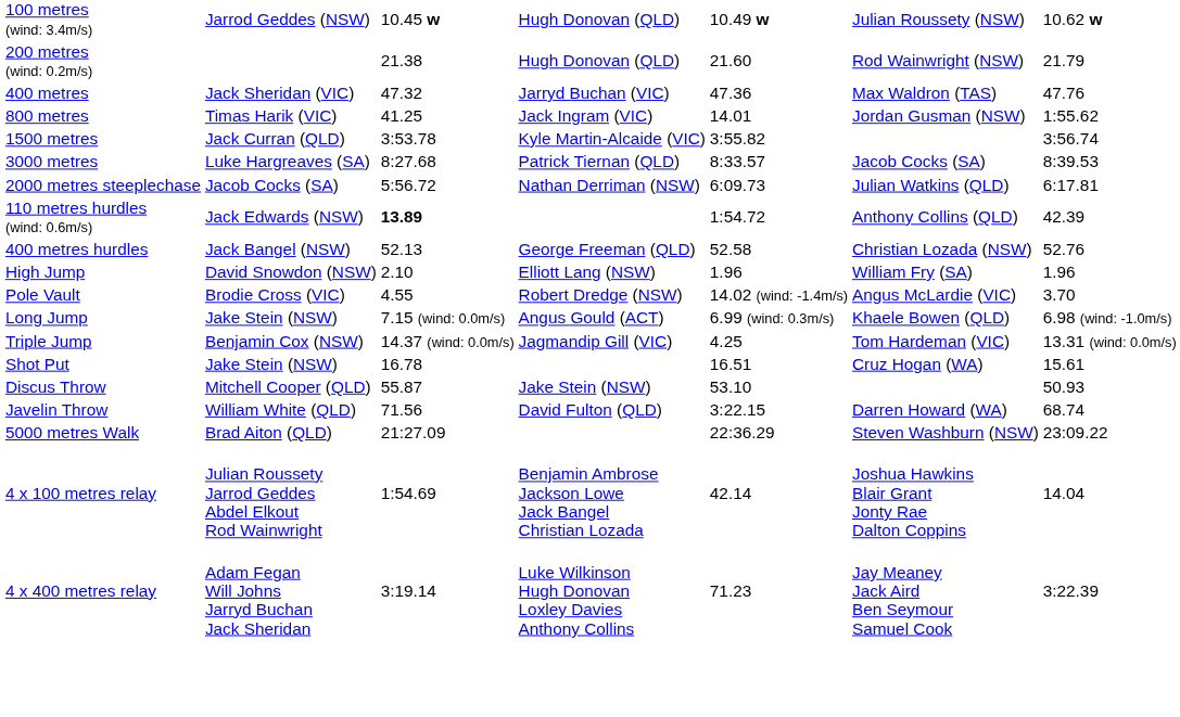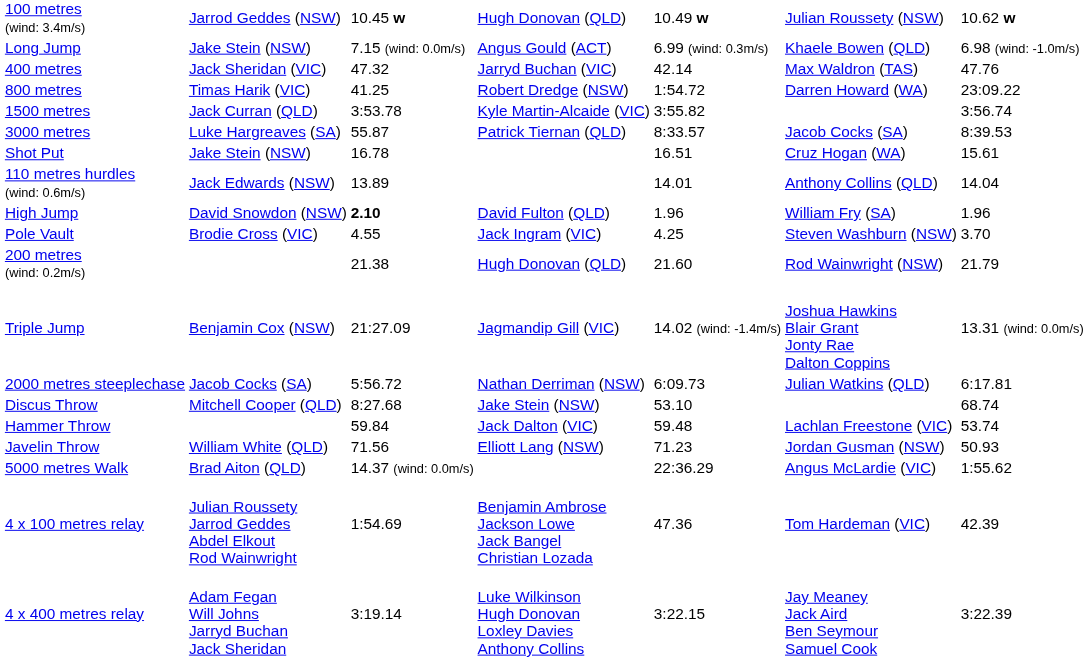 <table>
 <tr>
 <td><a href='#'>100 metres</a> <br> <small>(wind: 3.4m/s)</small></td>
 <td> <a href='#'>Jarrod Geddes</a> (<a href='#'>NSW</a>)</td>
 <td>10.45 <strong>w</strong></td>
 <td> <a href='#'>Hugh Donovan</a> (<a href='#'>QLD</a>)</td>
 <td>10.49 <strong>w</strong></td>
 <td> <a href='#'>Julian Roussety</a> (<a href='#'>NSW</a>)</td>
 <td>10.62 <strong>w</strong></td>
 </tr>
 <tr>
-<td><a href='#'>200 metres</a> <br> <small>(wind: 0.2m/s)</small></td>
-<td></td>
-<td>21.38</td>
-<td> <a href='#'>Hugh Donovan</a> (<a href='#'>QLD</a>)</td>
-<td>21.60</td>
-<td> <a href='#'>Rod Wainwright</a> (<a href='#'>NSW</a>)</td>
-<td>21.79</td>
+<td><a href='#'>Long Jump</a></td>
+<td> <a href='#'>Jake Stein</a> (<a href='#'>NSW</a>)</td>
+<td>7.15 <small>(wind: 0.0m/s)</small></td>
+<td> <a href='#'>Angus Gould</a> (<a href='#'>ACT</a>)</td>
+<td>6.99 <small>(wind: 0.3m/s)</small></td>
+<td> <a href='#'>Khaele Bowen</a> (<a href='#'>QLD</a>)</td>
+<td>6.98 <small>(wind: -1.0m/s)</small></td>
 </tr>
 <tr>
 <td><a href='#'>400 metres</a></td>
 <td> <a href='#'>Jack Sheridan</a> (<a href='#'>VIC</a>)</td>
 <td>47.32</td>
 <td> <a href='#'>Jarryd Buchan</a> (<a href='#'>VIC</a>)</td>
-<td>47.36</td>
+<td>42.14</td>
 <td> <a href='#'>Max Waldron</a> (<a href='#'>TAS</a>)</td>
 <td>47.76</td>
 </tr>
 <tr>
 <td><a href='#'>800 metres</a></td>
 <td> <a href='#'>Timas Harik</a> (<a href='#'>VIC</a>)</td>
 <td>41.25</td>
-<td> <a href='#'>Jack Ingram</a> (<a href='#'>VIC</a>)</td>
-<td>14.01</td>
-<td> <a href='#'>Jordan Gusman</a> (<a href='#'>NSW</a>)</td>
-<td>1:55.62</td>
+<td> <a href='#'>Robert Dredge</a> (<a href='#'>NSW</a>)</td>
+<td>1:54.72</td>
+<td> <a href='#'>Darren Howard</a> (<a href='#'>WA</a>)</td>
+<td>23:09.22</td>
 </tr>
 <tr>
 <td><a href='#'>1500 metres</a></td>
 <td> <a href='#'>Jack Curran</a> (<a href='#'>QLD</a>)</td>
 <td>3:53.78</td>
 <td> <a href='#'>Kyle Martin-Alcaide</a> (<a href='#'>VIC</a>)</td>
 <td>3:55.82</td>
 <td></td>
 <td>3:56.74</td>
 </tr>
 <tr>
 <td><a href='#'>3000 metres</a></td>
 <td> <a href='#'>Luke Hargreaves</a> (<a href='#'>SA</a>)</td>
-<td>8:27.68</td>
+<td>55.87</td>
 <td> <a href='#'>Patrick Tiernan</a> (<a href='#'>QLD</a>)</td>
 <td>8:33.57</td>
 <td> <a href='#'>Jacob Cocks</a> (<a href='#'>SA</a>)</td>
 <td>8:39.53</td>
+</tr>
+<tr>
+<td><a href='#'>Shot Put</a></td>
+<td> <a href='#'>Jake Stein</a> (<a href='#'>NSW</a>)</td>
+<td>16.78</td>
+<td></td>
+<td>16.51</td>
+<td> <a href='#'>Cruz Hogan</a> (<a href='#'>WA</a>)</td>
+<td>15.61</td>
+</tr>
+<tr>
+<td><a href='#'>110 metres hurdles</a> <br> <small>(wind: 0.6m/s)</small></td>
+<td> <a href='#'>Jack Edwards</a> (<a href='#'>NSW</a>)</td>
+<td>13.89</td>
+<td></td>
+<td>14.01</td>
+<td> <a href='#'>Anthony Collins</a> (<a href='#'>QLD</a>)</td>
+<td>14.04</td>
+</tr>
+<tr>
+<td><a href='#'>High Jump</a></td>
+<td> <a href='#'>David Snowdon</a> (<a href='#'>NSW</a>)</td>
+<td><strong>2.10</strong></td>
+<td> <a href='#'>David Fulton</a> (<a href='#'>QLD</a>)</td>
+<td>1.96</td>
+<td> <a href='#'>William Fry</a> (<a href='#'>SA</a>)</td>
+<td>1.96</td>
+</tr>
+<tr>
+<td><a href='#'>Pole Vault</a></td>
+<td> <a href='#'>Brodie Cross</a> (<a href='#'>VIC</a>)</td>
+<td>4.55</td>
+<td> <a href='#'>Jack Ingram</a> (<a href='#'>VIC</a>)</td>
+<td>4.25</td>
+<td> <a href='#'>Steven Washburn</a> (<a href='#'>NSW</a>)</td>
+<td>3.70</td>
+</tr>
+<tr>
+<td><a href='#'>200 metres</a> <br> <small>(wind: 0.2m/s)</small></td>
+<td></td>
+<td>21.38</td>
+<td> <a href='#'>Hugh Donovan</a> (<a href='#'>QLD</a>)</td>
+<td>21.60</td>
+<td> <a href='#'>Rod Wainwright</a> (<a href='#'>NSW</a>)</td>
+<td>21.79</td>
+</tr>
+<tr>
+<td><a href='#'>Triple Jump</a></td>
+<td> <a href='#'>Benjamin Cox</a> (<a href='#'>NSW</a>)</td>
+<td>21:27.09</td>
+<td> <a href='#'>Jagmandip Gill</a> (<a href='#'>VIC</a>)</td>
+<td>14.02 <small>(wind: -1.4m/s)</small></td>
+<td> <br> <a href='#'>Joshua Hawkins</a> <br> <a href='#'>Blair Grant</a> <br> <a href='#'>Jonty Rae</a> <br> <a href='#'>Dalton Coppins</a></td>
+<td>13.31 <small>(wind: 0.0m/s)</small></td>
 </tr>
 <tr>
 <td><a href='#'>2000 metres steeplechase</a></td>
 <td> <a href='#'>Jacob Cocks</a> (<a href='#'>SA</a>)</td>
 <td>5:56.72</td>
 <td> <a href='#'>Nathan Derriman</a> (<a href='#'>NSW</a>)</td>
 <td>6:09.73</td>
 <td> <a href='#'>Julian Watkins</a> (<a href='#'>QLD</a>)</td>
 <td>6:17.81</td>
 </tr>
 <tr>
-<td><a href='#'>110 metres hurdles</a> <br> <small>(wind: 0.6m/s)</small></td>
-<td> <a href='#'>Jack Edwards</a> (<a href='#'>NSW</a>)</td>
-<td><strong>13.89</strong></td>
-<td></td>
-<td>1:54.72</td>
-<td> <a href='#'>Anthony Collins</a> (<a href='#'>QLD</a>)</td>
-<td>42.39</td>
-</tr>
-<tr>
-<td><a href='#'>400 metres hurdles</a></td>
-<td> <a href='#'>Jack Bangel</a> (<a href='#'>NSW</a>)</td>
-<td>52.13</td>
-<td> <a href='#'>George Freeman</a> (<a href='#'>QLD</a>)</td>
-<td>52.58</td>
-<td> <a href='#'>Christian Lozada</a> (<a href='#'>NSW</a>)</td>
-<td>52.76</td>
-</tr>
-<tr>
-<td><a href='#'>High Jump</a></td>
-<td> <a href='#'>David Snowdon</a> (<a href='#'>NSW</a>)</td>
-<td>2.10</td>
-<td> <a href='#'>Elliott Lang</a> (<a href='#'>NSW</a>)</td>
-<td>1.96</td>
-<td> <a href='#'>William Fry</a> (<a href='#'>SA</a>)</td>
-<td>1.96</td>
-</tr>
-<tr>
-<td><a href='#'>Pole Vault</a></td>
-<td> <a href='#'>Brodie Cross</a> (<a href='#'>VIC</a>)</td>
-<td>4.55</td>
-<td> <a href='#'>Robert Dredge</a> (<a href='#'>NSW</a>)</td>
-<td>14.02 <small>(wind: -1.4m/s)</small></td>
-<td> <a href='#'>Angus McLardie</a> (<a href='#'>VIC</a>)</td>
-<td>3.70</td>
-</tr>
-<tr>
-<td><a href='#'>Long Jump</a></td>
-<td> <a href='#'>Jake Stein</a> (<a href='#'>NSW</a>)</td>
-<td>7.15 <small>(wind: 0.0m/s)</small></td>
-<td> <a href='#'>Angus Gould</a> (<a href='#'>ACT</a>)</td>
-<td>6.99 <small>(wind: 0.3m/s)</small></td>
-<td> <a href='#'>Khaele Bowen</a> (<a href='#'>QLD</a>)</td>
-<td>6.98 <small>(wind: -1.0m/s)</small></td>
-</tr>
-<tr>
-<td><a href='#'>Triple Jump</a></td>
-<td> <a href='#'>Benjamin Cox</a> (<a href='#'>NSW</a>)</td>
-<td>14.37 <small>(wind: 0.0m/s)</small></td>
-<td> <a href='#'>Jagmandip Gill</a> (<a href='#'>VIC</a>)</td>
-<td>4.25</td>
-<td> <a href='#'>Tom Hardeman</a> (<a href='#'>VIC</a>)</td>
-<td>13.31 <small>(wind: 0.0m/s)</small></td>
-</tr>
-<tr>
-<td><a href='#'>Shot Put</a></td>
-<td> <a href='#'>Jake Stein</a> (<a href='#'>NSW</a>)</td>
-<td>16.78</td>
-<td></td>
-<td>16.51</td>
-<td> <a href='#'>Cruz Hogan</a> (<a href='#'>WA</a>)</td>
-<td>15.61</td>
-</tr>
-<tr>
 <td><a href='#'>Discus Throw</a></td>
 <td> <a href='#'>Mitchell Cooper</a> (<a href='#'>QLD</a>)</td>
-<td>55.87</td>
+<td>8:27.68</td>
 <td> <a href='#'>Jake Stein</a> (<a href='#'>NSW</a>)</td>
 <td>53.10</td>
 <td></td>
-<td>50.93</td>
+<td>68.74</td>
+</tr>
+<tr>
+<td><a href='#'>Hammer Throw</a></td>
+<td></td>
+<td>59.84</td>
+<td> <a href='#'>Jack Dalton</a> (<a href='#'>VIC</a>)</td>
+<td>59.48</td>
+<td> <a href='#'>Lachlan Freestone</a> (<a href='#'>VIC</a>)</td>
+<td>53.74</td>
 </tr>
 <tr>
 <td><a href='#'>Javelin Throw</a></td>
 <td> <a href='#'>William White</a> (<a href='#'>QLD</a>)</td>
 <td>71.56</td>
-<td> <a href='#'>David Fulton</a> (<a href='#'>QLD</a>)</td>
-<td>3:22.15</td>
-<td> <a href='#'>Darren Howard</a> (<a href='#'>WA</a>)</td>
-<td>68.74</td>
+<td> <a href='#'>Elliott Lang</a> (<a href='#'>NSW</a>)</td>
+<td>71.23</td>
+<td> <a href='#'>Jordan Gusman</a> (<a href='#'>NSW</a>)</td>
+<td>50.93</td>
 </tr>
 <tr>
 <td><a href='#'>5000 metres Walk</a></td>
 <td> <a href='#'>Brad Aiton</a> (<a href='#'>QLD</a>)</td>
-<td>21:27.09</td>
+<td>14.37 <small>(wind: 0.0m/s)</small></td>
 <td></td>
 <td>22:36.29</td>
-<td> <a href='#'>Steven Washburn</a> (<a href='#'>NSW</a>)</td>
-<td>23:09.22</td>
+<td> <a href='#'>Angus McLardie</a> (<a href='#'>VIC</a>)</td>
+<td>1:55.62</td>
 </tr>
 <tr>
 <td><a href='#'>4 x 100 metres relay</a></td>
 <td> <br> <a href='#'>Julian Roussety</a> <br> <a href='#'>Jarrod Geddes</a> <br> <a href='#'>Abdel Elkout</a> <br> <a href='#'>Rod Wainwright</a></td>
 <td>1:54.69</td>
 <td> <br> <a href='#'>Benjamin Ambrose</a> <br> <a href='#'>Jackson Lowe</a> <br> <a href='#'>Jack Bangel</a> <br> <a href='#'>Christian Lozada</a></td>
-<td>42.14</td>
-<td> <br> <a href='#'>Joshua Hawkins</a> <br> <a href='#'>Blair Grant</a> <br> <a href='#'>Jonty Rae</a> <br> <a href='#'>Dalton Coppins</a></td>
-<td>14.04</td>
+<td>47.36</td>
+<td> <a href='#'>Tom Hardeman</a> (<a href='#'>VIC</a>)</td>
+<td>42.39</td>
 </tr>
 <tr>
 <td><a href='#'>4 x 400 metres relay</a></td>
 <td> <br> <a href='#'>Adam Fegan</a> <br> <a href='#'>Will Johns</a> <br> <a href='#'>Jarryd Buchan</a> <br> <a href='#'>Jack Sheridan</a></td>
 <td>3:19.14</td>
 <td> <br> <a href='#'>Luke Wilkinson</a> <br> <a href='#'>Hugh Donovan</a> <br> <a href='#'>Loxley Davies</a> <br> <a href='#'>Anthony Collins</a></td>
-<td>71.23</td>
+<td>3:22.15</td>
 <td> <br> <a href='#'>Jay Meaney</a> <br> <a href='#'>Jack Aird</a> <br> <a href='#'>Ben Seymour</a> <br> <a href='#'>Samuel Cook</a></td>
 <td>3:22.39</td>
 </tr>
 </table>
